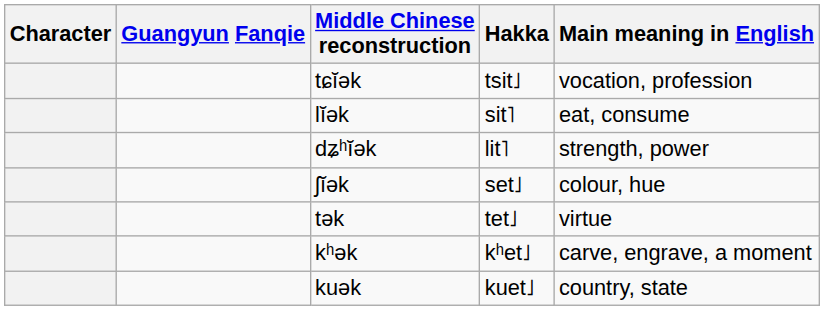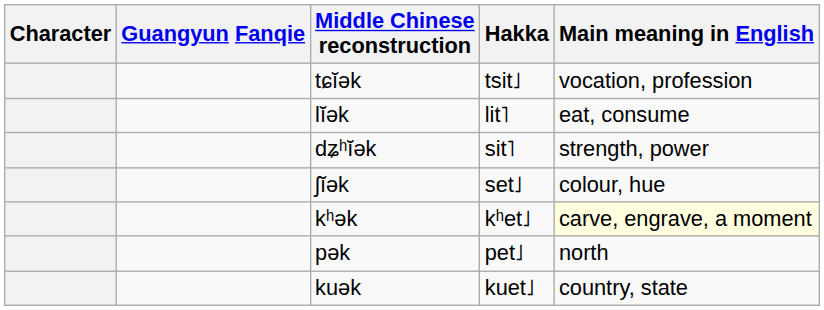 <table class="wikitable" style="text-align: left">
 <tr>
 <th>Character</th>
 <th><a href='#'>Guangyun</a> <a href='#'>Fanqie</a></th>
 <th><a href='#'>Middle Chinese</a><br>reconstruction</th>
 <th>Hakka</th>
 <th>Main meaning in <a href='#'>English</a></th>
 </tr>
 <tr>
 <th></th>
 <td></td>
 <td>tɕĭək</td>
 <td>tsit˩</td>
 <td>vocation, profession</td>
 </tr>
 <tr>
 <th></th>
 <td></td>
 <td>lĭək</td>
-<td>sit˥</td>
+<td>lit˥</td>
 <td>eat, consume</td>
 </tr>
 <tr>
 <th></th>
 <td></td>
 <td>dʑʰĭək</td>
-<td>lit˥</td>
+<td>sit˥</td>
 <td>strength, power</td>
 </tr>
 <tr>
 <th></th>
 <td></td>
 <td>ʃĭək</td>
 <td>set˩</td>
 <td>colour, hue</td>
 </tr>
 <tr>
 <th></th>
 <td></td>
-<td>tək</td>
-<td>tet˩</td>
-<td>virtue</td>
+<td>kʰək</td>
+<td>kʰet˩</td>
+<td style="background: lightyellow;">carve, engrave, a moment</td>
 </tr>
 <tr>
 <th></th>
 <td></td>
-<td>kʰək</td>
-<td>kʰet˩</td>
-<td>carve, engrave, a moment</td>
+<td>pək</td>
+<td>pet˩</td>
+<td>north</td>
 </tr>
 <tr>
 <th></th>
 <td></td>
 <td>kuək</td>
 <td>kuet˩</td>
 <td>country, state</td>
 </tr>
 </table>
